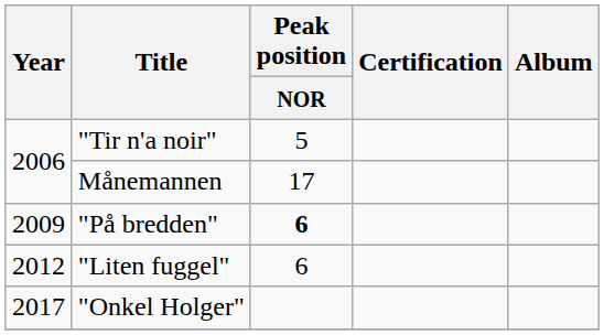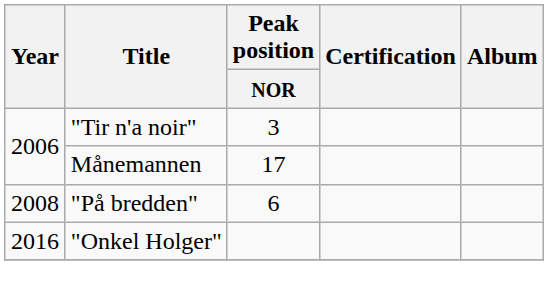 <table class="wikitable">
 <tr>
 <th width="33" rowspan="2" style="text-align:center;">Year</th>
 <th rowspan="2">Title</th>
 <th colspan="1">Peak <br>position</th>
 <th rowspan="2">Certification</th>
 <th rowspan="2">Album</th>
 </tr>
 <tr>
 <th align="center"><small>NOR<br></small></th>
 </tr>
 <tr>
 <td align="center" rowspan=2>2006</td>
 <td>"Tir n'a noir"</td>
-<td align="center">5</td>
+<td align="center">3</td>
 <td align="center"></td>
 <td align="center"></td>
 </tr>
 <tr>
 <td>Månemannen</td>
 <td align="center">17</td>
 <td align="center"></td>
 <td align="center"></td>
 </tr>
 <tr>
-<td align="center">2009</td>
+<td align="center">2008</td>
 <td>"På bredden"</td>
-<td align="center"><strong>6</strong></td>
-<td align="center"></td>
-<td align="center"></td>
-</tr>
-<tr>
-<td align="center">2012</td>
-<td>"Liten fuggel"</td>
 <td align="center">6</td>
 <td align="center"></td>
 <td align="center"></td>
 </tr>
 <tr>
-<td align="center">2017</td>
+<td align="center">2016</td>
 <td>"Onkel Holger"</td>
 <td align="center"></td>
 <td align="center"></td>
 <td align="center"></td>
 </tr>
 <tr>
 </tr>
 </table>
